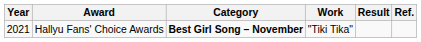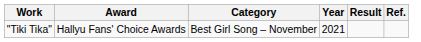 <table class="wikitable">
 <tr>
-<th>Year</th>
+<th>Work</th>
 <th>Award</th>
 <th>Category</th>
-<th>Work</th>
+<th>Year</th>
 <th>Result</th>
 <th>Ref.</th>
 </tr>
 <tr>
+<td>"Tiki Tika"</td>
+<td>Hallyu Fans' Choice Awards</td>
+<td>Best Girl Song – November</td>
 <td>2021</td>
-<td>Hallyu Fans' Choice Awards</td>
-<td><strong>Best Girl Song – November</strong></td>
-<td>"Tiki Tika"</td>
 <td></td>
 <td></td>
 </tr>
 </table>
